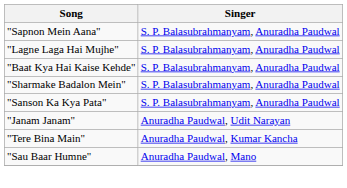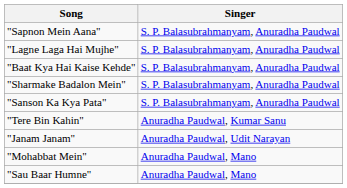 <table class="wikitable" style="font-size:92%;">
 <tr>
 <th>Song</th>
 <th>Singer</th>
 </tr>
 <tr>
 <td>"Sapnon Mein Aana"</td>
 <td><a href='#'>S. P. Balasubrahmanyam</a>, <a href='#'>Anuradha Paudwal</a></td>
 </tr>
 <tr>
 <td>"Lagne Laga Hai Mujhe"</td>
 <td><a href='#'>S. P. Balasubrahmanyam</a>, <a href='#'>Anuradha Paudwal</a></td>
 </tr>
 <tr>
 <td>"Baat Kya Hai Kaise Kehde"</td>
 <td><a href='#'>S. P. Balasubrahmanyam</a>, <a href='#'>Anuradha Paudwal</a></td>
 </tr>
 <tr>
 <td>"Sharmake Badalon Mein"</td>
 <td><a href='#'>S. P. Balasubrahmanyam</a>, <a href='#'>Anuradha Paudwal</a></td>
 </tr>
 <tr>
 <td>"Sanson Ka Kya Pata"</td>
 <td><a href='#'>S. P. Balasubrahmanyam</a>, <a href='#'>Anuradha Paudwal</a></td>
 </tr>
 <tr>
+<td>"Tere Bin Kahin"</td>
+<td><a href='#'>Anuradha Paudwal</a>, <a href='#'>Kumar Sanu</a></td>
+</tr>
+<tr>
 <td>"Janam Janam"</td>
 <td><a href='#'>Anuradha Paudwal</a>, <a href='#'>Udit Narayan</a></td>
 </tr>
 <tr>
-<td>"Tere Bina Main"</td>
-<td><a href='#'>Anuradha Paudwal</a>, <a href='#'>Kumar Kancha</a></td>
+<td>"Mohabbat Mein"</td>
+<td><a href='#'>Anuradha Paudwal</a>, <a href='#'>Mano</a></td>
 </tr>
 <tr>
 <td>"Sau Baar Humne"</td>
 <td><a href='#'>Anuradha Paudwal</a>, <a href='#'>Mano</a></td>
 </tr>
 <tr>
 </tr>
 </table>
